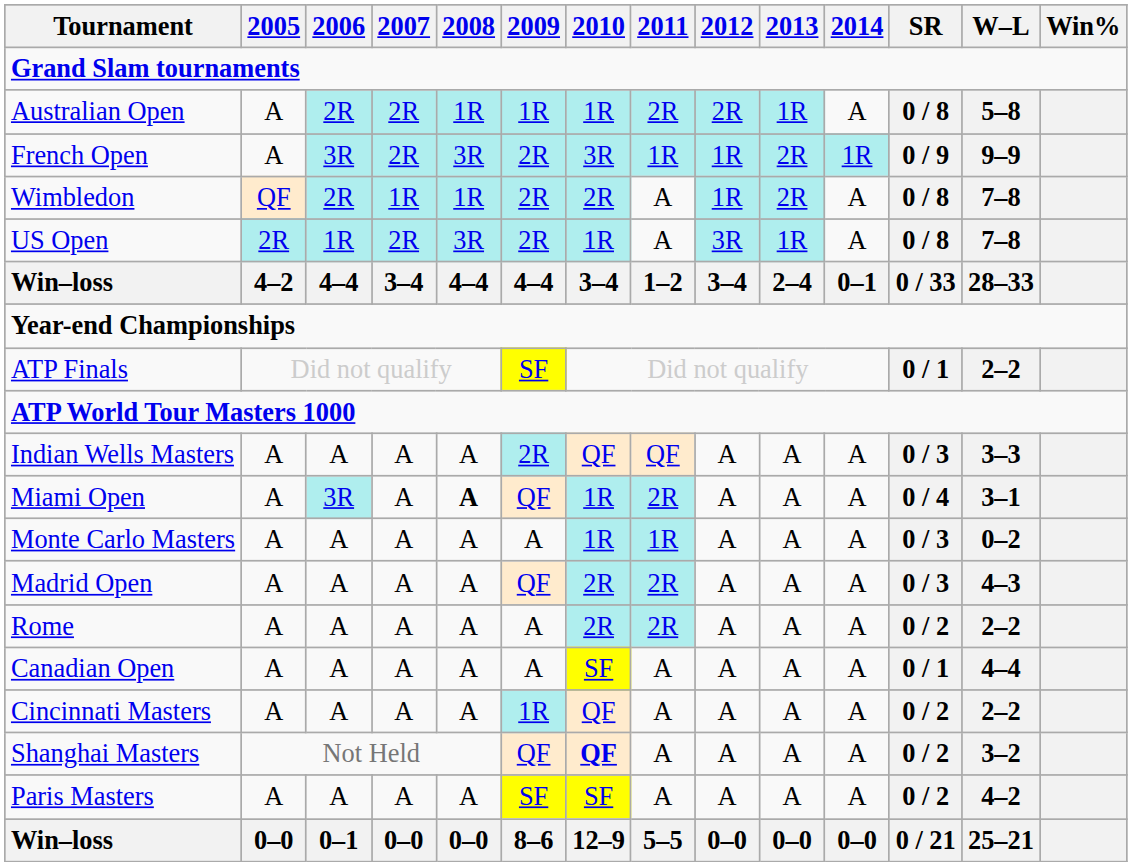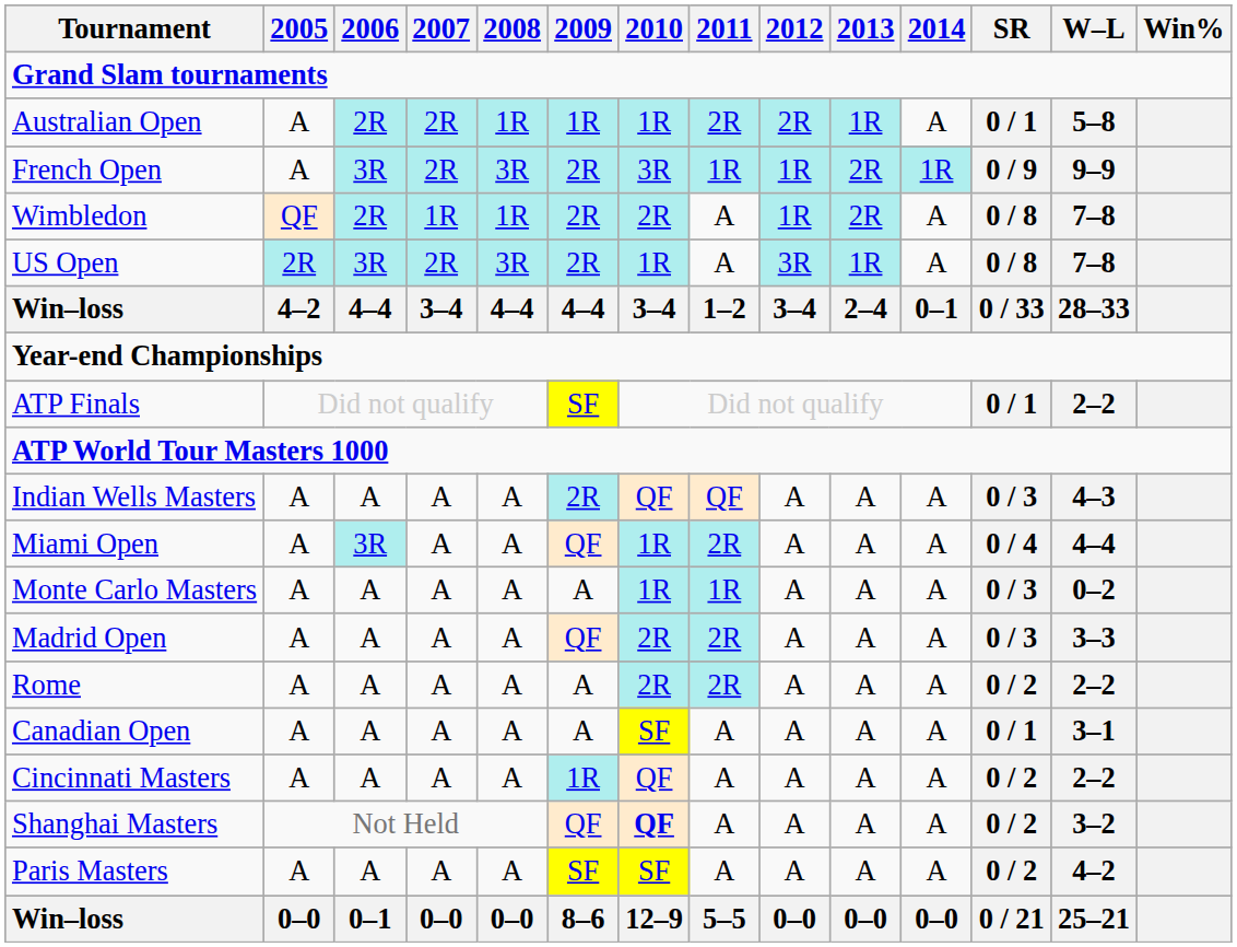 <table class=wikitable style=text-align:center;font-size:97%>
 <tr>
 <th>Tournament</th>
 <th><a href='#'>2005</a></th>
 <th><a href='#'>2006</a></th>
 <th><a href='#'>2007</a></th>
 <th><a href='#'>2008</a></th>
 <th><a href='#'>2009</a></th>
 <th><a href='#'>2010</a></th>
 <th><a href='#'>2011</a></th>
 <th><a href='#'>2012</a></th>
 <th><a href='#'>2013</a></th>
 <th><a href='#'>2014</a></th>
 <th>SR</th>
 <th>W–L</th>
 <th>Win%</th>
 </tr>
 <tr>
 <td colspan="17" align="left"><strong><a href='#'>Grand Slam tournaments</a></strong></td>
 </tr>
 <tr>
 <td align=left><a href='#'>Australian Open</a></td>
 <td>A</td>
 <td bgcolor=afeeee><a href='#'>2R</a></td>
 <td bgcolor=afeeee><a href='#'>2R</a></td>
 <td bgcolor=afeeee><a href='#'>1R</a></td>
 <td bgcolor=afeeee><a href='#'>1R</a></td>
 <td bgcolor=afeeee><a href='#'>1R</a></td>
 <td bgcolor=afeeee><a href='#'>2R</a></td>
 <td bgcolor=afeeee><a href='#'>2R</a></td>
 <td bgcolor=afeeee><a href='#'>1R</a></td>
 <td>A</td>
-<th>0 / 8</th>
+<th>0 / 1</th>
 <th>5–8</th>
 <th></th>
 </tr>
 <tr>
 <td align=left><a href='#'>French Open</a></td>
 <td>A</td>
 <td bgcolor=afeeee><a href='#'>3R</a></td>
 <td bgcolor=afeeee><a href='#'>2R</a></td>
 <td bgcolor=afeeee><a href='#'>3R</a></td>
 <td bgcolor=afeeee><a href='#'>2R</a></td>
 <td bgcolor=afeeee><a href='#'>3R</a></td>
 <td bgcolor=afeeee><a href='#'>1R</a></td>
 <td bgcolor=afeeee><a href='#'>1R</a></td>
 <td bgcolor=afeeee><a href='#'>2R</a></td>
 <td bgcolor=afeeee><a href='#'>1R</a></td>
 <th>0 / 9</th>
 <th>9–9</th>
 <th></th>
 </tr>
 <tr>
 <td align=left><a href='#'>Wimbledon</a></td>
 <td bgcolor=ffebcd><a href='#'>QF</a></td>
 <td bgcolor=afeeee><a href='#'>2R</a></td>
 <td bgcolor=afeeee><a href='#'>1R</a></td>
 <td bgcolor=afeeee><a href='#'>1R</a></td>
 <td bgcolor=afeeee><a href='#'>2R</a></td>
 <td bgcolor=afeeee><a href='#'>2R</a></td>
 <td>A</td>
 <td bgcolor=afeeee><a href='#'>1R</a></td>
 <td bgcolor=afeeee><a href='#'>2R</a></td>
 <td>A</td>
 <th>0 / 8</th>
 <th>7–8</th>
 <th></th>
 </tr>
 <tr>
 <td align=left><a href='#'>US Open</a></td>
 <td bgcolor=afeeee><a href='#'>2R</a></td>
-<td bgcolor=afeeee><a href='#'>1R</a></td>
+<td bgcolor=afeeee><a href='#'>3R</a></td>
 <td bgcolor=afeeee><a href='#'>2R</a></td>
 <td bgcolor=afeeee><a href='#'>3R</a></td>
 <td bgcolor=afeeee><a href='#'>2R</a></td>
 <td bgcolor=afeeee><a href='#'>1R</a></td>
 <td>A</td>
 <td bgcolor=afeeee><a href='#'>3R</a></td>
 <td bgcolor=afeeee><a href='#'>1R</a></td>
 <td>A</td>
 <th>0 / 8</th>
 <th>7–8</th>
 <th></th>
 </tr>
 <tr>
 <th style=text-align:left>Win–loss</th>
 <th>4–2</th>
 <th>4–4</th>
 <th>3–4</th>
 <th>4–4</th>
 <th>4–4</th>
 <th>3–4</th>
 <th>1–2</th>
 <th>3–4</th>
 <th>2–4</th>
 <th>0–1</th>
 <th>0 / 33</th>
 <th>28–33</th>
 <th></th>
 </tr>
 <tr>
 <td colspan=22 align=left><strong>Year-end Championships</strong></td>
 </tr>
 <tr>
 <td align=left><a href='#'>ATP Finals</a></td>
 <td colspan=4 style=color:#cccccc>Did not qualify</td>
 <td style=background:yellow><a href='#'>SF</a></td>
 <td colspan=5 style=color:#cccccc>Did not qualify</td>
 <th>0 / 1</th>
 <th>2–2</th>
 <th></th>
 </tr>
 <tr>
 <td colspan="17" align="left"><strong><a href='#'>ATP World Tour Masters 1000</a></strong></td>
 </tr>
 <tr>
 <td align=left><a href='#'>Indian Wells Masters</a></td>
 <td>A</td>
 <td>A</td>
 <td>A</td>
 <td>A</td>
 <td bgcolor=afeeee><a href='#'>2R</a></td>
 <td bgcolor=ffebcd><a href='#'>QF</a></td>
 <td bgcolor=ffebcd><a href='#'>QF</a></td>
 <td>A</td>
 <td>A</td>
 <td>A</td>
 <th>0 / 3</th>
-<th>3–3</th>
+<th>4–3</th>
 <th></th>
 </tr>
 <tr>
 <td align=left><a href='#'>Miami Open</a></td>
 <td>A</td>
 <td bgcolor=afeeee><a href='#'>3R</a></td>
 <td>A</td>
-<td><strong>A</strong></td>
+<td>A</td>
 <td bgcolor=ffebcd><a href='#'>QF</a></td>
 <td bgcolor=afeeee><a href='#'>1R</a></td>
 <td bgcolor=afeeee><a href='#'>2R</a></td>
 <td>A</td>
 <td>A</td>
 <td>A</td>
 <th>0 / 4</th>
-<th>3–1</th>
+<th>4–4</th>
 <th></th>
 </tr>
 <tr>
 <td align=left><a href='#'>Monte Carlo Masters</a></td>
 <td>A</td>
 <td>A</td>
 <td>A</td>
 <td>A</td>
 <td>A</td>
 <td bgcolor=afeeee><a href='#'>1R</a></td>
 <td bgcolor=afeeee><a href='#'>1R</a></td>
 <td>A</td>
 <td>A</td>
 <td>A</td>
 <th>0 / 3</th>
 <th>0–2</th>
 <th></th>
 </tr>
 <tr>
 <td align=left><a href='#'>Madrid Open</a></td>
 <td>A</td>
 <td>A</td>
 <td>A</td>
 <td>A</td>
 <td bgcolor=ffebcd><a href='#'>QF</a></td>
 <td bgcolor=afeeee><a href='#'>2R</a></td>
 <td bgcolor=afeeee><a href='#'>2R</a></td>
 <td>A</td>
 <td>A</td>
 <td>A</td>
 <th>0 / 3</th>
-<th>4–3</th>
+<th>3–3</th>
 <th></th>
 </tr>
 <tr>
 <td align=left><a href='#'>Rome</a></td>
 <td>A</td>
 <td>A</td>
 <td>A</td>
 <td>A</td>
 <td>A</td>
 <td bgcolor=afeeee><a href='#'>2R</a></td>
 <td bgcolor=afeeee><a href='#'>2R</a></td>
 <td>A</td>
 <td>A</td>
 <td>A</td>
 <th>0 / 2</th>
 <th>2–2</th>
 <th></th>
 </tr>
 <tr>
 <td align=left><a href='#'>Canadian Open</a></td>
 <td>A</td>
 <td>A</td>
 <td>A</td>
 <td>A</td>
 <td>A</td>
 <td bgcolor=yellow><a href='#'>SF</a></td>
 <td>A</td>
 <td>A</td>
 <td>A</td>
 <td>A</td>
 <th>0 / 1</th>
-<th>4–4</th>
+<th>3–1</th>
 <th></th>
 </tr>
 <tr>
 <td align=left><a href='#'>Cincinnati Masters</a></td>
 <td>A</td>
 <td>A</td>
 <td>A</td>
 <td>A</td>
 <td bgcolor=afeeee><a href='#'>1R</a></td>
 <td bgcolor=ffebcd><a href='#'>QF</a></td>
 <td>A</td>
 <td>A</td>
 <td>A</td>
 <td>A</td>
 <th>0 / 2</th>
 <th>2–2</th>
 <th></th>
 </tr>
 <tr>
 <td align=left><a href='#'>Shanghai Masters</a></td>
 <td style="color:#767676" colspan=4>Not Held</td>
 <td bgcolor=ffebcd><a href='#'>QF</a></td>
 <td bgcolor=ffebcd><strong><a href='#'>QF</a></strong></td>
 <td>A</td>
 <td>A</td>
 <td>A</td>
 <td>A</td>
 <th>0 / 2</th>
 <th>3–2</th>
 <th></th>
 </tr>
 <tr>
 <td align=left><a href='#'>Paris Masters</a></td>
 <td>A</td>
 <td>A</td>
 <td>A</td>
 <td>A</td>
 <td bgcolor=yellow><a href='#'>SF</a></td>
 <td bgcolor=yellow><a href='#'>SF</a></td>
 <td>A</td>
 <td>A</td>
 <td>A</td>
 <td>A</td>
 <th>0 / 2</th>
 <th>4–2</th>
 <th></th>
 </tr>
 <tr>
 <th style=text-align:left>Win–loss</th>
 <th>0–0</th>
 <th>0–1</th>
 <th>0–0</th>
 <th>0–0</th>
 <th>8–6</th>
 <th>12–9</th>
 <th>5–5</th>
 <th>0–0</th>
 <th>0–0</th>
 <th>0–0</th>
 <th>0 / 21</th>
 <th>25–21</th>
 <th></th>
 </tr>
 </table>
